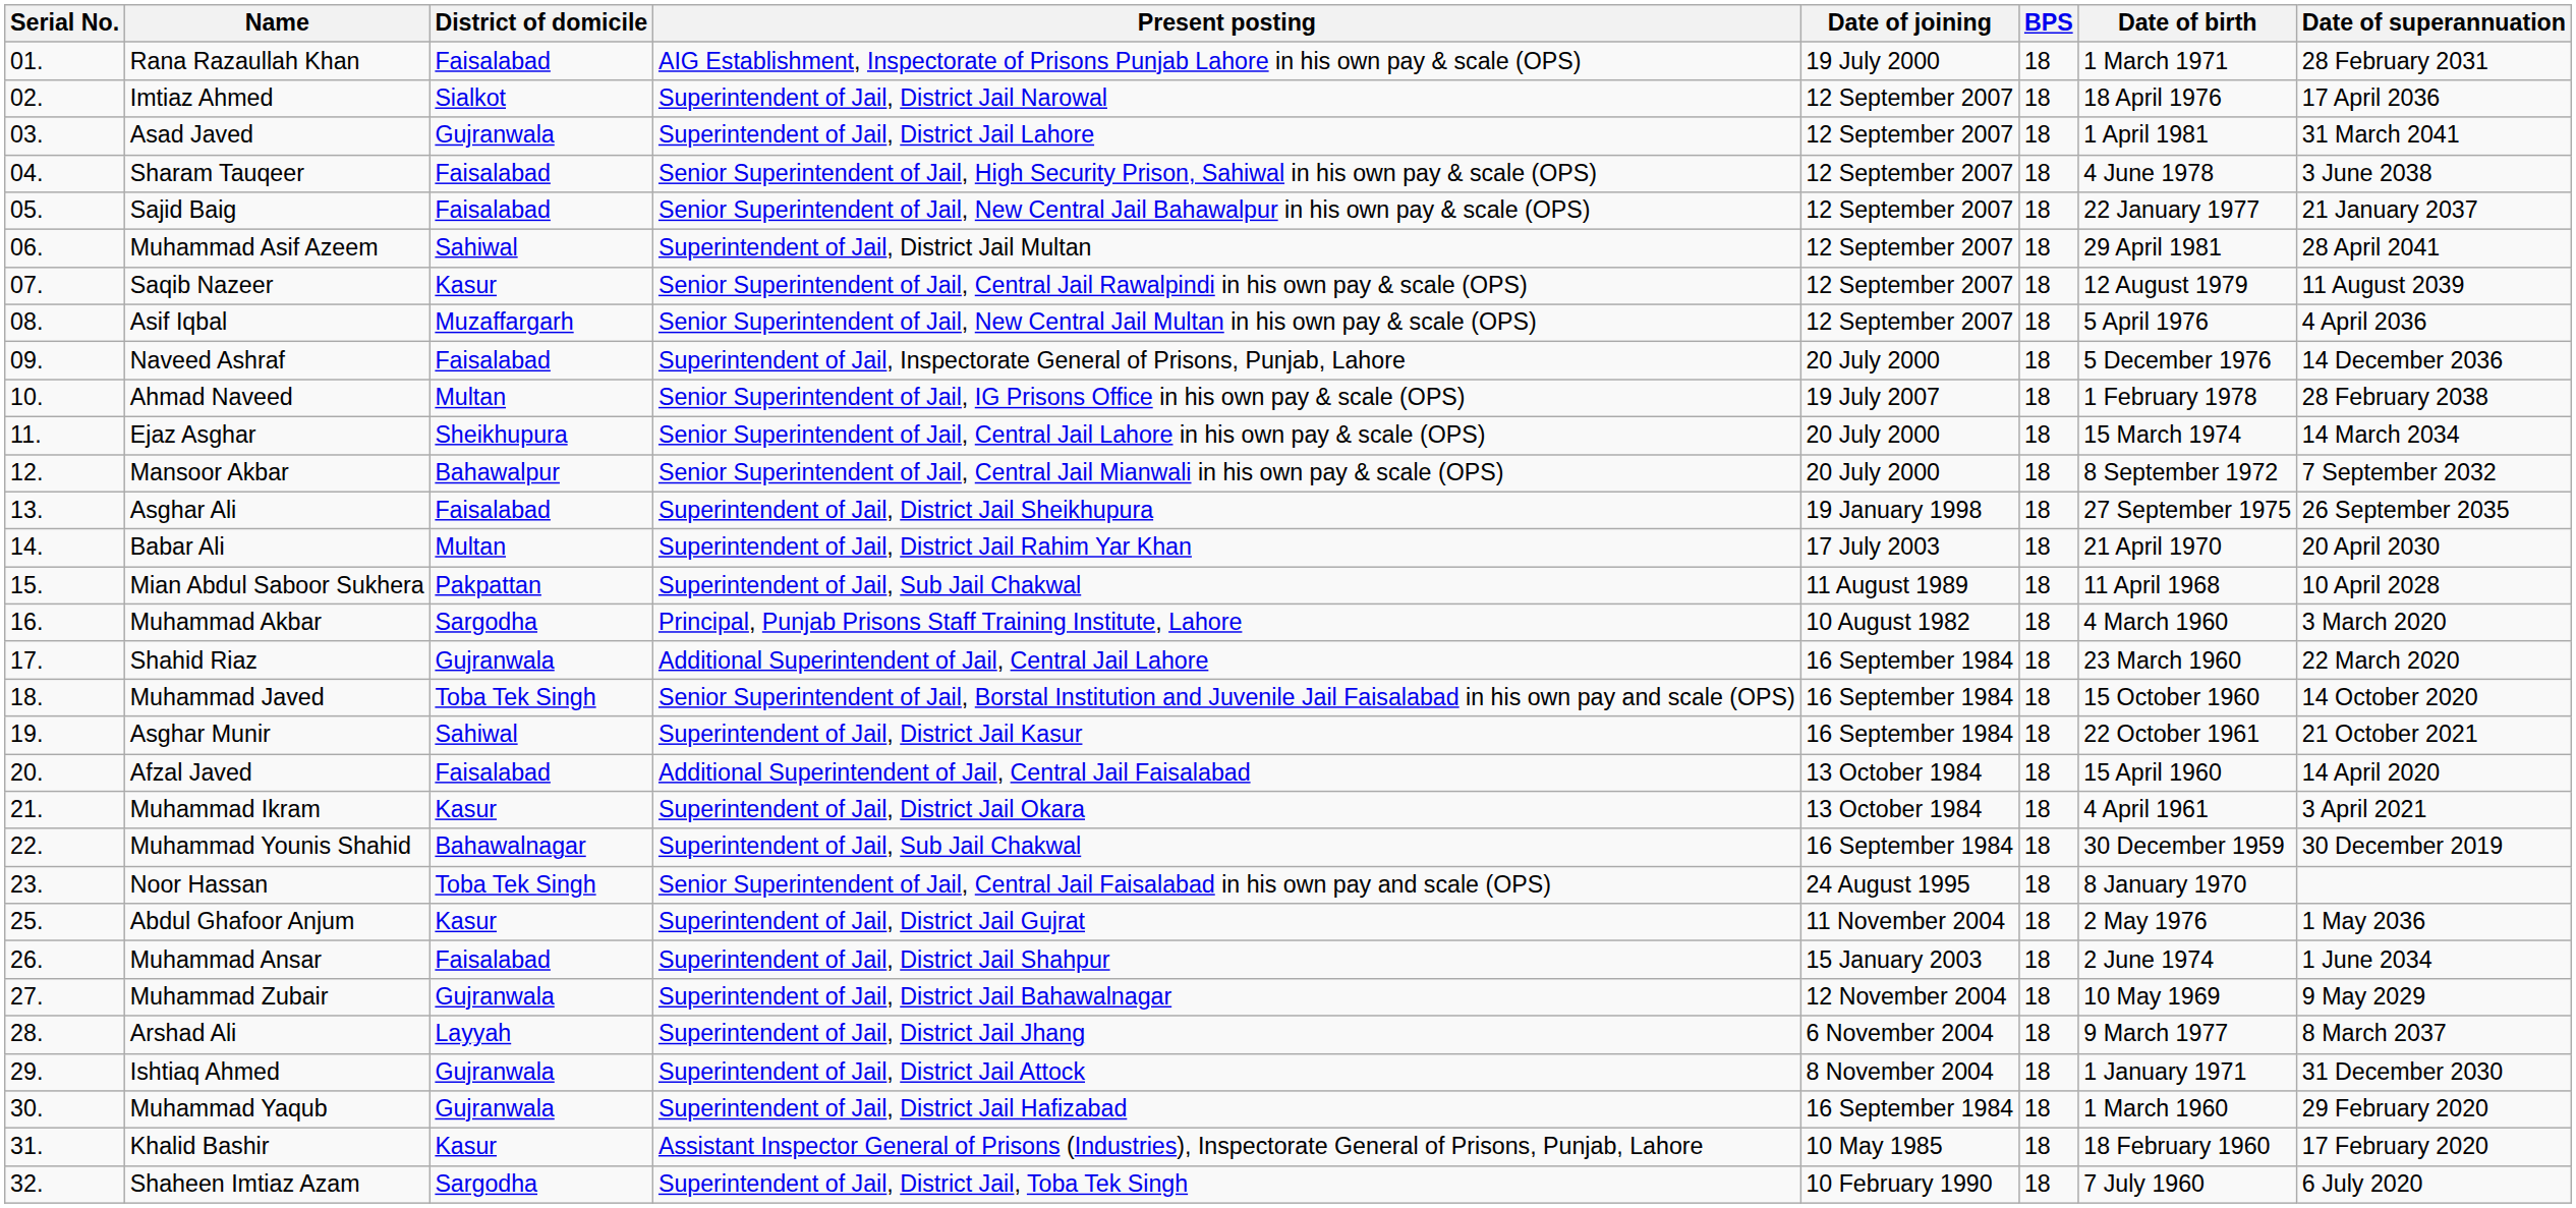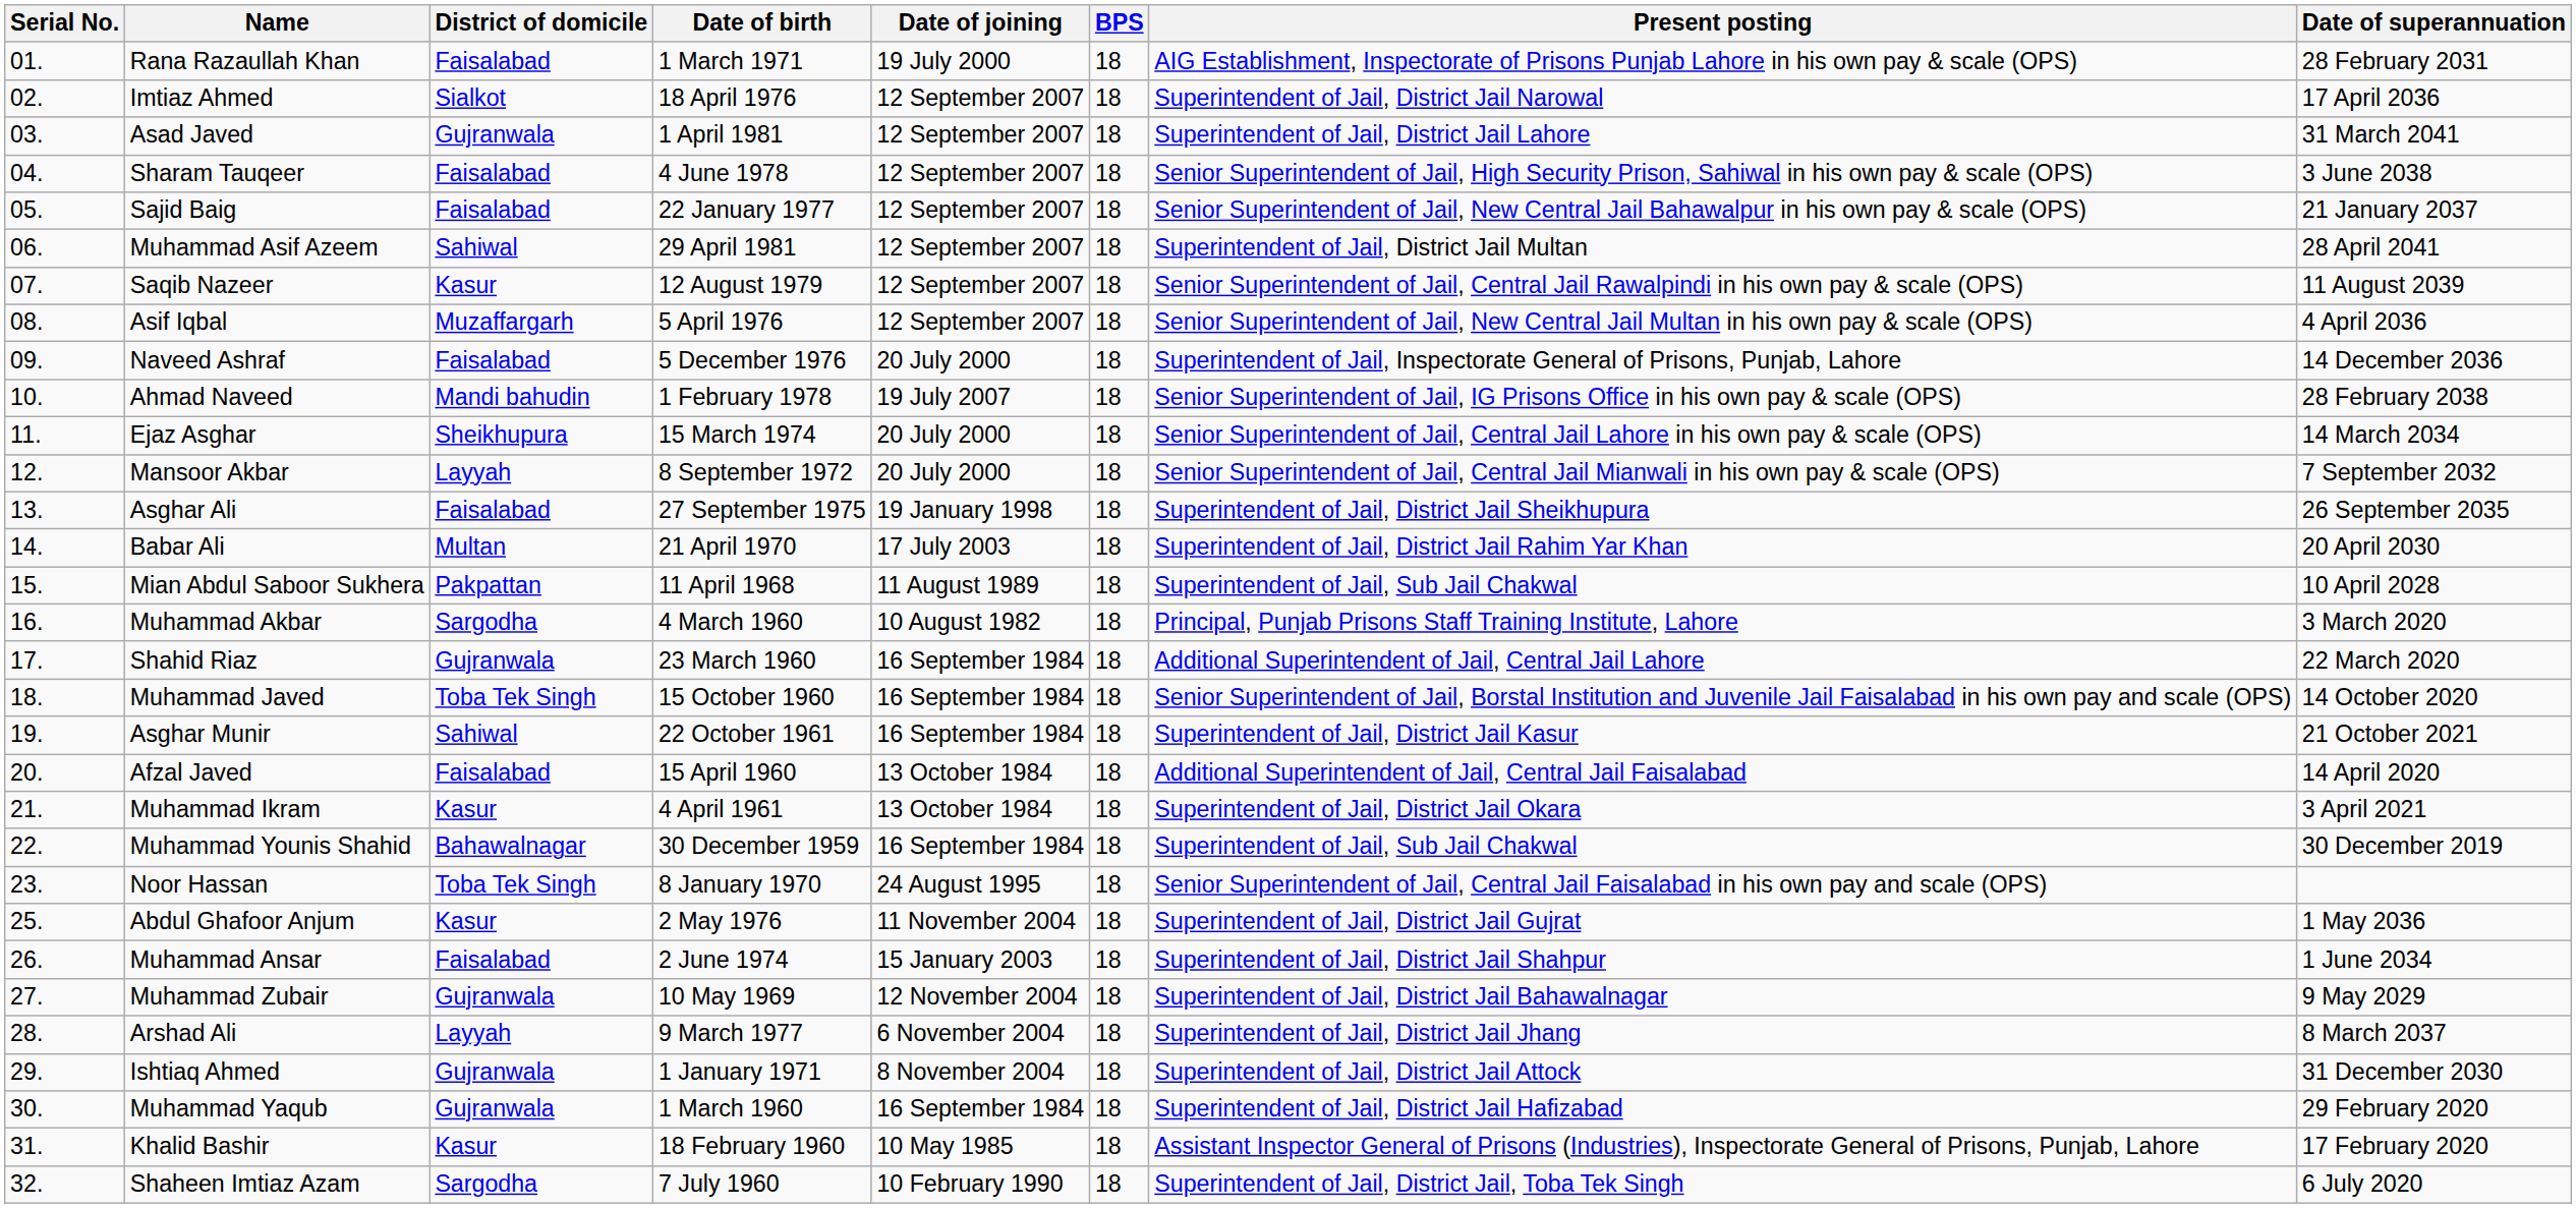 <table class="wikitable">
 <tr>
 <th>Serial No.</th>
 <th>Name</th>
 <th>District of domicile</th>
-<th>Present posting</th>
+<th>Date of birth</th>
 <th>Date of joining</th>
 <th><a href='#'>BPS</a></th>
-<th>Date of birth</th>
+<th>Present posting</th>
 <th>Date of superannuation</th>
 </tr>
 <tr>
 <td>01.</td>
 <td>Rana Razaullah Khan</td>
 <td><a href='#'>Faisalabad</a></td>
-<td><a href='#'>AIG Establishment</a>, <a href='#'>Inspectorate of Prisons Punjab Lahore</a> in his own pay & scale (OPS)</td>
+<td>1 March 1971</td>
 <td>19 July 2000</td>
 <td>18</td>
-<td>1 March 1971</td>
+<td><a href='#'>AIG Establishment</a>, <a href='#'>Inspectorate of Prisons Punjab Lahore</a> in his own pay & scale (OPS)</td>
 <td>28 February 2031</td>
 </tr>
 <tr>
 <td>02.</td>
 <td>Imtiaz Ahmed</td>
 <td><a href='#'>Sialkot</a></td>
-<td><a href='#'>Superintendent of Jail</a>, <a href='#'>District Jail Narowal</a></td>
+<td>18 April 1976</td>
 <td>12 September 2007</td>
 <td>18</td>
-<td>18 April 1976</td>
+<td><a href='#'>Superintendent of Jail</a>, <a href='#'>District Jail Narowal</a></td>
 <td>17 April 2036</td>
 </tr>
 <tr>
 <td>03.</td>
 <td>Asad Javed</td>
 <td><a href='#'>Gujranwala</a></td>
-<td><a href='#'>Superintendent of Jail</a>, <a href='#'>District Jail Lahore</a></td>
+<td>1 April 1981</td>
 <td>12 September 2007</td>
 <td>18</td>
-<td>1 April 1981</td>
+<td><a href='#'>Superintendent of Jail</a>, <a href='#'>District Jail Lahore</a></td>
 <td>31 March 2041</td>
 </tr>
 <tr>
 <td>04.</td>
 <td>Sharam Tauqeer</td>
 <td><a href='#'>Faisalabad</a></td>
-<td><a href='#'>Senior Superintendent of Jail</a>, <a href='#'>High Security Prison, Sahiwal</a> in his own pay & scale (OPS)</td>
+<td>4 June 1978</td>
 <td>12 September 2007</td>
 <td>18</td>
-<td>4 June 1978</td>
+<td><a href='#'>Senior Superintendent of Jail</a>, <a href='#'>High Security Prison, Sahiwal</a> in his own pay & scale (OPS)</td>
 <td>3 June 2038</td>
 </tr>
 <tr>
 <td>05.</td>
 <td>Sajid Baig</td>
 <td><a href='#'>Faisalabad</a></td>
-<td><a href='#'>Senior Superintendent of Jail</a>, <a href='#'>New Central Jail Bahawalpur</a> in his own pay & scale (OPS)</td>
+<td>22 January 1977</td>
 <td>12 September 2007</td>
 <td>18</td>
-<td>22 January 1977</td>
+<td><a href='#'>Senior Superintendent of Jail</a>, <a href='#'>New Central Jail Bahawalpur</a> in his own pay & scale (OPS)</td>
 <td>21 January 2037</td>
 </tr>
 <tr>
 <td>06.</td>
 <td>Muhammad Asif Azeem</td>
 <td><a href='#'>Sahiwal</a></td>
-<td><a href='#'>Superintendent of Jail</a>, District Jail Multan</td>
+<td>29 April 1981</td>
 <td>12 September 2007</td>
 <td>18</td>
-<td>29 April 1981</td>
+<td><a href='#'>Superintendent of Jail</a>, District Jail Multan</td>
 <td>28 April 2041</td>
 </tr>
 <tr>
 <td>07.</td>
 <td>Saqib Nazeer</td>
 <td><a href='#'>Kasur</a></td>
-<td><a href='#'>Senior Superintendent of Jail</a>, <a href='#'>Central Jail Rawalpindi</a> in his own pay & scale (OPS)</td>
+<td>12 August 1979</td>
 <td>12 September 2007</td>
 <td>18</td>
-<td>12 August 1979</td>
+<td><a href='#'>Senior Superintendent of Jail</a>, <a href='#'>Central Jail Rawalpindi</a> in his own pay & scale (OPS)</td>
 <td>11 August 2039</td>
 </tr>
 <tr>
 <td>08.</td>
 <td>Asif Iqbal</td>
 <td><a href='#'>Muzaffargarh</a></td>
-<td><a href='#'>Senior Superintendent of Jail</a>, <a href='#'>New Central Jail Multan</a> in his own pay & scale (OPS)</td>
+<td>5 April 1976</td>
 <td>12 September 2007</td>
 <td>18</td>
-<td>5 April 1976</td>
+<td><a href='#'>Senior Superintendent of Jail</a>, <a href='#'>New Central Jail Multan</a> in his own pay & scale (OPS)</td>
 <td>4 April 2036</td>
 </tr>
 <tr>
 <td>09.</td>
 <td>Naveed Ashraf</td>
 <td><a href='#'>Faisalabad</a></td>
-<td><a href='#'>Superintendent of Jail</a>, Inspectorate General of Prisons, Punjab, Lahore</td>
+<td>5 December 1976</td>
 <td>20 July 2000</td>
 <td>18</td>
-<td>5 December 1976</td>
+<td><a href='#'>Superintendent of Jail</a>, Inspectorate General of Prisons, Punjab, Lahore</td>
 <td>14 December 2036</td>
 </tr>
 <tr>
 <td>10.</td>
 <td>Ahmad Naveed</td>
-<td><a href='#'>Multan</a></td>
-<td><a href='#'>Senior Superintendent of Jail</a>, <a href='#'>IG Prisons Office</a> in his own pay & scale (OPS)</td>
+<td><a href='#'>Mandi bahudin</a></td>
+<td>1 February 1978</td>
 <td>19 July 2007</td>
 <td>18</td>
-<td>1 February 1978</td>
+<td><a href='#'>Senior Superintendent of Jail</a>, <a href='#'>IG Prisons Office</a> in his own pay & scale (OPS)</td>
 <td>28 February 2038</td>
 </tr>
 <tr>
 <td>11.</td>
 <td>Ejaz Asghar</td>
 <td><a href='#'>Sheikhupura</a></td>
-<td><a href='#'>Senior Superintendent of Jail</a>, <a href='#'>Central Jail Lahore</a> in his own pay & scale (OPS)</td>
+<td>15 March 1974</td>
 <td>20 July 2000</td>
 <td>18</td>
-<td>15 March 1974</td>
+<td><a href='#'>Senior Superintendent of Jail</a>, <a href='#'>Central Jail Lahore</a> in his own pay & scale (OPS)</td>
 <td>14 March 2034</td>
 </tr>
 <tr>
 <td>12.</td>
 <td>Mansoor Akbar</td>
-<td><a href='#'>Bahawalpur</a></td>
-<td><a href='#'>Senior Superintendent of Jail</a>, <a href='#'>Central Jail Mianwali</a> in his own pay & scale (OPS)</td>
+<td><a href='#'>Layyah</a></td>
+<td>8 September 1972</td>
 <td>20 July 2000</td>
 <td>18</td>
-<td>8 September 1972</td>
+<td><a href='#'>Senior Superintendent of Jail</a>, <a href='#'>Central Jail Mianwali</a> in his own pay & scale (OPS)</td>
 <td>7 September 2032</td>
 </tr>
 <tr>
 <td>13.</td>
 <td>Asghar Ali</td>
 <td><a href='#'>Faisalabad</a></td>
-<td><a href='#'>Superintendent of Jail</a>, <a href='#'>District Jail Sheikhupura</a></td>
+<td>27 September 1975</td>
 <td>19 January 1998</td>
 <td>18</td>
-<td>27 September 1975</td>
+<td><a href='#'>Superintendent of Jail</a>, <a href='#'>District Jail Sheikhupura</a></td>
 <td>26 September 2035</td>
 </tr>
 <tr>
 <td>14.</td>
 <td>Babar Ali</td>
 <td><a href='#'>Multan</a></td>
-<td><a href='#'>Superintendent of Jail</a>, <a href='#'>District Jail Rahim Yar Khan</a></td>
+<td>21 April 1970</td>
 <td>17 July 2003</td>
 <td>18</td>
-<td>21 April 1970</td>
+<td><a href='#'>Superintendent of Jail</a>, <a href='#'>District Jail Rahim Yar Khan</a></td>
 <td>20 April 2030</td>
 </tr>
 <tr>
 <td>15.</td>
 <td>Mian Abdul Saboor Sukhera</td>
 <td><a href='#'>Pakpattan</a></td>
-<td><a href='#'>Superintendent of Jail</a>, <a href='#'>Sub Jail Chakwal</a></td>
+<td>11 April 1968</td>
 <td>11 August 1989</td>
 <td>18</td>
-<td>11 April 1968</td>
+<td><a href='#'>Superintendent of Jail</a>, <a href='#'>Sub Jail Chakwal</a></td>
 <td>10 April 2028</td>
 </tr>
 <tr>
 <td>16.</td>
 <td>Muhammad Akbar</td>
 <td><a href='#'>Sargodha</a></td>
-<td><a href='#'>Principal</a>, <a href='#'>Punjab Prisons Staff Training Institute</a>, <a href='#'>Lahore</a></td>
+<td>4 March 1960</td>
 <td>10 August 1982</td>
 <td>18</td>
-<td>4 March 1960</td>
+<td><a href='#'>Principal</a>, <a href='#'>Punjab Prisons Staff Training Institute</a>, <a href='#'>Lahore</a></td>
 <td>3 March 2020</td>
 </tr>
 <tr>
 <td>17.</td>
 <td>Shahid Riaz</td>
 <td><a href='#'>Gujranwala</a></td>
-<td><a href='#'>Additional Superintendent of Jail</a>, <a href='#'>Central Jail Lahore</a></td>
+<td>23 March 1960</td>
 <td>16 September 1984</td>
 <td>18</td>
-<td>23 March 1960</td>
+<td><a href='#'>Additional Superintendent of Jail</a>, <a href='#'>Central Jail Lahore</a></td>
 <td>22 March 2020</td>
 </tr>
 <tr>
 <td>18.</td>
 <td>Muhammad Javed</td>
 <td><a href='#'>Toba Tek Singh</a></td>
-<td><a href='#'>Senior Superintendent of Jail</a>, <a href='#'>Borstal Institution and Juvenile Jail Faisalabad</a> in his own pay and scale (OPS)</td>
+<td>15 October 1960</td>
 <td>16 September 1984</td>
 <td>18</td>
-<td>15 October 1960</td>
+<td><a href='#'>Senior Superintendent of Jail</a>, <a href='#'>Borstal Institution and Juvenile Jail Faisalabad</a> in his own pay and scale (OPS)</td>
 <td>14 October 2020</td>
 </tr>
 <tr>
 <td>19.</td>
 <td>Asghar Munir</td>
 <td><a href='#'>Sahiwal</a></td>
-<td><a href='#'>Superintendent of Jail</a>, <a href='#'>District Jail Kasur</a></td>
+<td>22 October 1961</td>
 <td>16 September 1984</td>
 <td>18</td>
-<td>22 October 1961</td>
+<td><a href='#'>Superintendent of Jail</a>, <a href='#'>District Jail Kasur</a></td>
 <td>21 October 2021</td>
 </tr>
 <tr>
 <td>20.</td>
 <td>Afzal Javed</td>
 <td><a href='#'>Faisalabad</a></td>
-<td><a href='#'>Additional Superintendent of Jail</a>, <a href='#'>Central Jail Faisalabad</a></td>
+<td>15 April 1960</td>
 <td>13 October 1984</td>
 <td>18</td>
-<td>15 April 1960</td>
+<td><a href='#'>Additional Superintendent of Jail</a>, <a href='#'>Central Jail Faisalabad</a></td>
 <td>14 April 2020</td>
 </tr>
 <tr>
 <td>21.</td>
 <td>Muhammad Ikram</td>
 <td><a href='#'>Kasur</a></td>
-<td><a href='#'>Superintendent of Jail</a>, <a href='#'>District Jail Okara</a></td>
+<td>4 April 1961</td>
 <td>13 October 1984</td>
 <td>18</td>
-<td>4 April 1961</td>
+<td><a href='#'>Superintendent of Jail</a>, <a href='#'>District Jail Okara</a></td>
 <td>3 April 2021</td>
 </tr>
 <tr>
 <td>22.</td>
 <td>Muhammad Younis Shahid</td>
 <td><a href='#'>Bahawalnagar</a></td>
-<td><a href='#'>Superintendent of Jail</a>, <a href='#'>Sub Jail Chakwal</a></td>
+<td>30 December 1959</td>
 <td>16 September 1984</td>
 <td>18</td>
-<td>30 December 1959</td>
+<td><a href='#'>Superintendent of Jail</a>, <a href='#'>Sub Jail Chakwal</a></td>
 <td>30 December 2019</td>
 </tr>
 <tr>
 <td>23.</td>
 <td>Noor Hassan</td>
 <td><a href='#'>Toba Tek Singh</a></td>
-<td><a href='#'>Senior Superintendent of Jail</a>, <a href='#'>Central Jail Faisalabad</a> in his own pay and scale (OPS)</td>
+<td>8 January 1970</td>
 <td>24 August 1995</td>
 <td>18</td>
-<td>8 January 1970</td>
+<td><a href='#'>Senior Superintendent of Jail</a>, <a href='#'>Central Jail Faisalabad</a> in his own pay and scale (OPS)</td>
 <td></td>
 </tr>
 <tr>
 <td>25.</td>
 <td>Abdul Ghafoor Anjum</td>
 <td><a href='#'>Kasur</a></td>
-<td><a href='#'>Superintendent of Jail</a>, <a href='#'>District Jail Gujrat</a></td>
+<td>2 May 1976</td>
 <td>11 November 2004</td>
 <td>18</td>
-<td>2 May 1976</td>
+<td><a href='#'>Superintendent of Jail</a>, <a href='#'>District Jail Gujrat</a></td>
 <td>1 May 2036</td>
 </tr>
 <tr>
 <td>26.</td>
 <td>Muhammad Ansar</td>
 <td><a href='#'>Faisalabad</a></td>
-<td><a href='#'>Superintendent of Jail</a>, <a href='#'>District Jail Shahpur</a></td>
+<td>2 June 1974</td>
 <td>15 January 2003</td>
 <td>18</td>
-<td>2 June 1974</td>
+<td><a href='#'>Superintendent of Jail</a>, <a href='#'>District Jail Shahpur</a></td>
 <td>1 June 2034</td>
 </tr>
 <tr>
 <td>27.</td>
 <td>Muhammad Zubair</td>
 <td><a href='#'>Gujranwala</a></td>
-<td><a href='#'>Superintendent of Jail</a>, <a href='#'>District Jail Bahawalnagar</a></td>
+<td>10 May 1969</td>
 <td>12 November 2004</td>
 <td>18</td>
-<td>10 May 1969</td>
+<td><a href='#'>Superintendent of Jail</a>, <a href='#'>District Jail Bahawalnagar</a></td>
 <td>9 May 2029</td>
 </tr>
 <tr>
 <td>28.</td>
 <td>Arshad Ali</td>
 <td><a href='#'>Layyah</a></td>
-<td><a href='#'>Superintendent of Jail</a>, <a href='#'>District Jail Jhang</a></td>
+<td>9 March 1977</td>
 <td>6 November 2004</td>
 <td>18</td>
-<td>9 March 1977</td>
+<td><a href='#'>Superintendent of Jail</a>, <a href='#'>District Jail Jhang</a></td>
 <td>8 March 2037</td>
 </tr>
 <tr>
 <td>29.</td>
 <td>Ishtiaq Ahmed</td>
 <td><a href='#'>Gujranwala</a></td>
-<td><a href='#'>Superintendent of Jail</a>, <a href='#'>District Jail Attock</a></td>
+<td>1 January 1971</td>
 <td>8 November 2004</td>
 <td>18</td>
-<td>1 January 1971</td>
+<td><a href='#'>Superintendent of Jail</a>, <a href='#'>District Jail Attock</a></td>
 <td>31 December 2030</td>
 </tr>
 <tr>
 <td>30.</td>
 <td>Muhammad Yaqub</td>
 <td><a href='#'>Gujranwala</a></td>
-<td><a href='#'>Superintendent of Jail</a>, <a href='#'>District Jail Hafizabad</a></td>
+<td>1 March 1960</td>
 <td>16 September 1984</td>
 <td>18</td>
-<td>1 March 1960</td>
+<td><a href='#'>Superintendent of Jail</a>, <a href='#'>District Jail Hafizabad</a></td>
 <td>29 February 2020</td>
 </tr>
 <tr>
 <td>31.</td>
 <td>Khalid Bashir</td>
 <td><a href='#'>Kasur</a></td>
-<td><a href='#'>Assistant Inspector General of Prisons</a> (<a href='#'>Industries</a>), Inspectorate General of Prisons, Punjab, Lahore</td>
+<td>18 February 1960</td>
 <td>10 May 1985</td>
 <td>18</td>
-<td>18 February 1960</td>
+<td><a href='#'>Assistant Inspector General of Prisons</a> (<a href='#'>Industries</a>), Inspectorate General of Prisons, Punjab, Lahore</td>
 <td>17 February 2020</td>
 </tr>
 <tr>
 <td>32.</td>
 <td>Shaheen Imtiaz Azam</td>
 <td><a href='#'>Sargodha</a></td>
-<td><a href='#'>Superintendent of Jail</a>, <a href='#'>District Jail</a>, <a href='#'>Toba Tek Singh</a></td>
+<td>7 July 1960</td>
 <td>10 February 1990</td>
 <td>18</td>
-<td>7 July 1960</td>
+<td><a href='#'>Superintendent of Jail</a>, <a href='#'>District Jail</a>, <a href='#'>Toba Tek Singh</a></td>
 <td>6 July 2020</td>
 </tr>
 </table>
